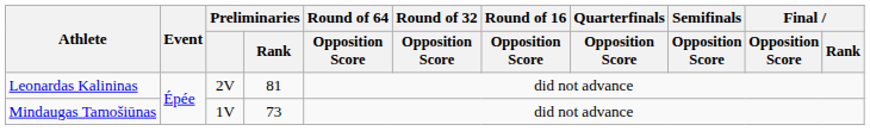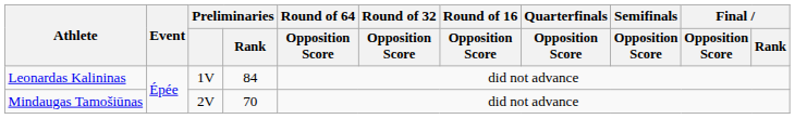 <table class="wikitable" style="font-size:90%">
 <tr>
 <th rowspan=2>Athlete</th>
 <th rowspan=2>Event</th>
 <th colspan=2>Preliminaries</th>
 <th>Round of 64</th>
 <th>Round of 32</th>
 <th>Round of 16</th>
 <th>Quarterfinals</th>
 <th>Semifinals</th>
 <th colspan=2>Final / </th>
 </tr>
 <tr style="font-size:95%">
 <th></th>
 <th>Rank</th>
 <th>Opposition<br>Score</th>
 <th>Opposition<br>Score</th>
 <th>Opposition<br>Score</th>
 <th>Opposition<br>Score</th>
 <th>Opposition<br>Score</th>
 <th>Opposition<br>Score</th>
 <th>Rank</th>
 </tr>
 <tr align=center>
 <td align=left><a href='#'>Leonardas Kalininas</a></td>
 <td style="text-align:left;" rowspan=2><a href='#'>Épée</a></td>
-<td>2V</td>
-<td>81</td>
+<td>1V</td>
+<td>84</td>
 <td colspan=7>did not advance</td>
 </tr>
 <tr align=center>
 <td align=left><a href='#'>Mindaugas Tamošiūnas</a></td>
-<td>1V</td>
-<td>73</td>
+<td>2V</td>
+<td>70</td>
 <td colspan=7>did not advance</td>
 </tr>
 </table>
